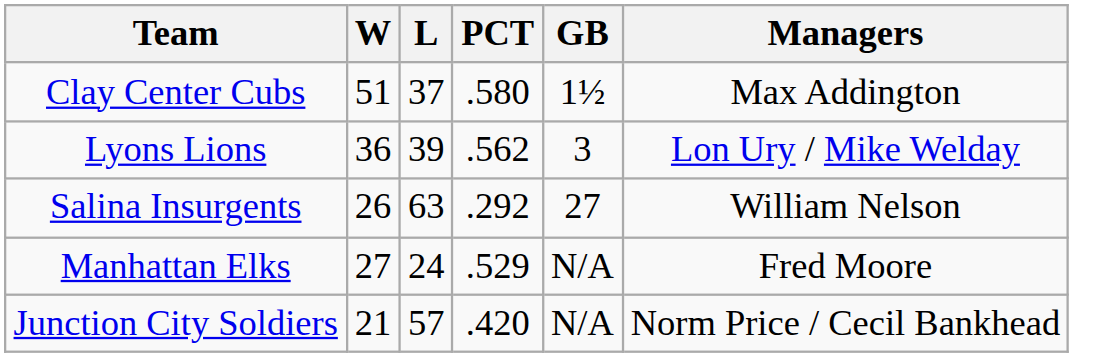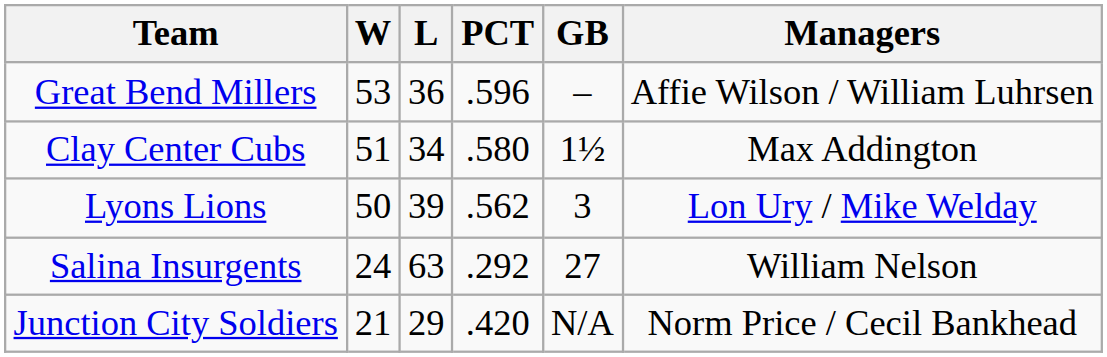 <table class="wikitable">
 <tr align=center>
 <th>Team</th>
 <th>W</th>
 <th>L</th>
 <th>PCT</th>
 <th>GB</th>
 <th>Managers</th>
 </tr>
 <tr align=center>
+<td><a href='#'>Great Bend Millers</a></td>
+<td>53</td>
+<td>36</td>
+<td>.596</td>
+<td>–</td>
+<td>Affie Wilson / William Luhrsen</td>
+</tr>
+<tr align=center>
 <td><a href='#'>Clay Center Cubs</a></td>
 <td>51</td>
-<td>37</td>
+<td>34</td>
 <td>.580</td>
 <td>1½</td>
 <td>Max Addington</td>
 </tr>
 <tr align=center>
 <td><a href='#'>Lyons Lions</a></td>
-<td>36</td>
+<td>50</td>
 <td>39</td>
 <td>.562</td>
 <td>3</td>
 <td><a href='#'>Lon Ury</a> / <a href='#'>Mike Welday</a></td>
 </tr>
 <tr align=center>
 <td><a href='#'>Salina Insurgents</a></td>
-<td>26</td>
+<td>24</td>
 <td>63</td>
 <td>.292</td>
 <td>27</td>
 <td>William Nelson</td>
 </tr>
 <tr align=center>
-<td><a href='#'>Manhattan Elks</a></td>
-<td>27</td>
-<td>24</td>
-<td>.529</td>
-<td>N/A</td>
-<td>Fred Moore</td>
-</tr>
-<tr align=center>
 <td><a href='#'>Junction City Soldiers</a></td>
 <td>21</td>
-<td>57</td>
+<td>29</td>
 <td>.420</td>
 <td>N/A</td>
 <td>Norm Price / Cecil Bankhead</td>
 </tr>
 </table>
